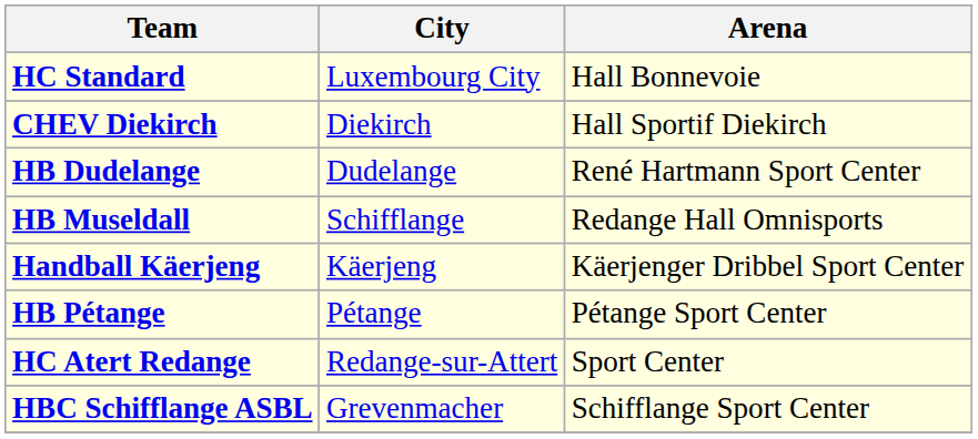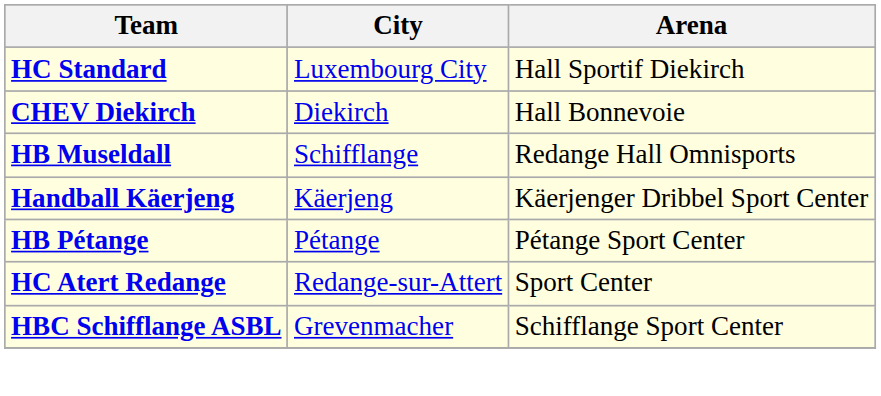 <table class="wikitable sortable">
 <tr>
 <th>Team</th>
 <th>City</th>
 <th>Arena</th>
 </tr>
 <tr bgcolor=ffffe0>
 <td><strong><a href='#'>HC Standard</a></strong></td>
 <td><a href='#'>Luxembourg City</a></td>
-<td>Hall Bonnevoie</td>
+<td>Hall Sportif Diekirch</td>
 </tr>
 <tr bgcolor=ffffe0>
 <td><strong><a href='#'>CHEV Diekirch</a></strong></td>
 <td><a href='#'>Diekirch</a></td>
-<td>Hall Sportif Diekirch</td>
-</tr>
-<tr bgcolor=ffffe0>
-<td><strong><a href='#'>HB Dudelange</a></strong></td>
-<td><a href='#'>Dudelange</a></td>
-<td>René Hartmann Sport Center</td>
+<td>Hall Bonnevoie</td>
 </tr>
 <tr bgcolor=ffffe0>
 <td><strong><a href='#'>HB Museldall</a></strong></td>
 <td><a href='#'>Schifflange</a></td>
 <td>Redange Hall Omnisports</td>
 </tr>
 <tr bgcolor=ffffe0>
 <td><strong><a href='#'>Handball Käerjeng</a></strong></td>
 <td><a href='#'>Käerjeng</a></td>
 <td>Käerjenger Dribbel Sport Center</td>
 </tr>
 <tr bgcolor=ffffe0>
 <td><strong><a href='#'>HB Pétange</a></strong></td>
 <td><a href='#'>Pétange</a></td>
 <td>Pétange Sport Center</td>
 </tr>
 <tr bgcolor=ffffe0>
 <td><strong><a href='#'>HC Atert Redange</a></strong></td>
 <td><a href='#'>Redange-sur-Attert</a></td>
 <td>Sport Center</td>
 </tr>
 <tr bgcolor=ffffe0>
 <td><strong><a href='#'>HBC Schifflange ASBL</a></strong></td>
 <td><a href='#'>Grevenmacher</a></td>
 <td>Schifflange Sport Center</td>
 </tr>
 <tr>
 </tr>
 </table>
